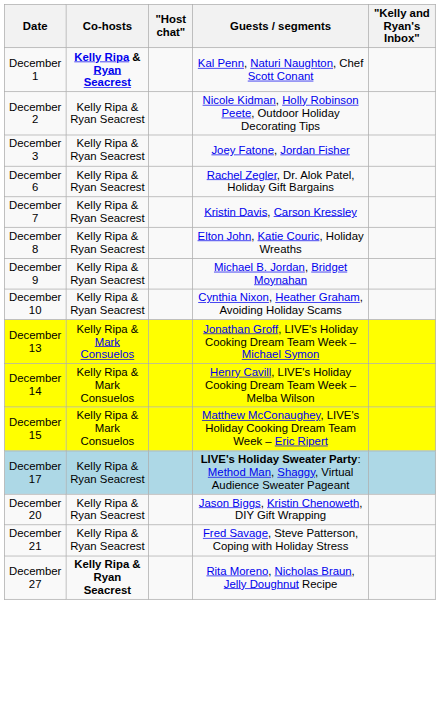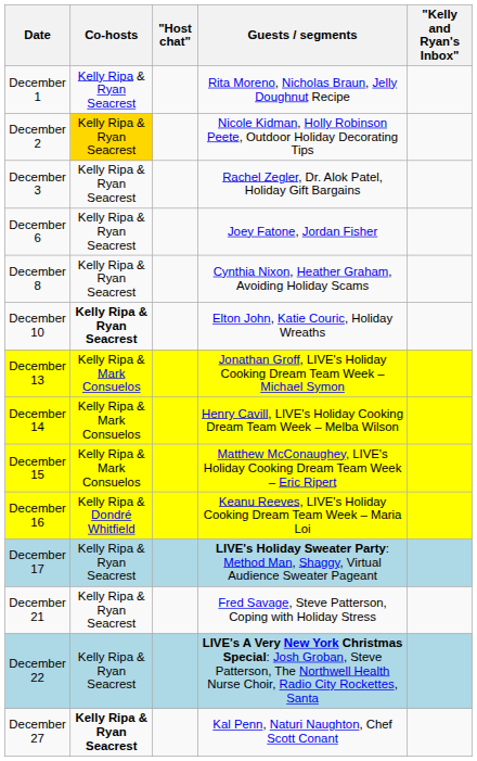 <table class="wikitable sortable" style="text-align:center;">
 <tr>
 <th>Date</th>
 <th>Co-hosts</th>
 <th>"Host chat"</th>
 <th>Guests / segments</th>
 <th>"Kelly and Ryan's Inbox"</th>
 </tr>
 <tr>
 <td>December 1</td>
-<td><strong><a href='#'>Kelly Ripa</a> & <a href='#'>Ryan Seacrest</a></strong></td>
+<td><a href='#'>Kelly Ripa</a> & <a href='#'>Ryan Seacrest</a></td>
 <td></td>
-<td><a href='#'>Kal Penn</a>, <a href='#'>Naturi Naughton</a>, Chef <a href='#'>Scott Conant</a></td>
+<td><a href='#'>Rita Moreno</a>, <a href='#'>Nicholas Braun</a>, <a href='#'>Jelly Doughnut</a> Recipe</td>
 <td></td>
 </tr>
 <tr>
 <td>December 2</td>
-<td>Kelly Ripa & Ryan Seacrest</td>
+<td style="background: gold;">Kelly Ripa & Ryan Seacrest</td>
 <td></td>
 <td><a href='#'>Nicole Kidman</a>, <a href='#'>Holly Robinson Peete</a>, Outdoor Holiday Decorating Tips</td>
 <td></td>
 </tr>
 <tr>
 <td>December 3</td>
 <td>Kelly Ripa & Ryan Seacrest</td>
 <td></td>
-<td><a href='#'>Joey Fatone</a>, <a href='#'>Jordan Fisher</a></td>
+<td><a href='#'>Rachel Zegler</a>, Dr. Alok Patel, Holiday Gift Bargains</td>
 <td></td>
 </tr>
 <tr>
 <td>December 6</td>
 <td>Kelly Ripa & Ryan Seacrest</td>
 <td></td>
-<td><a href='#'>Rachel Zegler</a>, Dr. Alok Patel, Holiday Gift Bargains</td>
-<td></td>
-</tr>
-<tr>
-<td>December 7</td>
-<td>Kelly Ripa & Ryan Seacrest</td>
-<td></td>
-<td><a href='#'>Kristin Davis</a>, <a href='#'>Carson Kressley</a></td>
+<td><a href='#'>Joey Fatone</a>, <a href='#'>Jordan Fisher</a></td>
 <td></td>
 </tr>
 <tr>
 <td>December 8</td>
 <td>Kelly Ripa & Ryan Seacrest</td>
 <td></td>
-<td><a href='#'>Elton John</a>, <a href='#'>Katie Couric</a>, Holiday Wreaths</td>
-<td></td>
-</tr>
-<tr>
-<td>December 9</td>
-<td>Kelly Ripa & Ryan Seacrest</td>
-<td></td>
-<td><a href='#'>Michael B. Jordan</a>, <a href='#'>Bridget Moynahan</a></td>
+<td><a href='#'>Cynthia Nixon</a>, <a href='#'>Heather Graham</a>, Avoiding Holiday Scams</td>
 <td></td>
 </tr>
 <tr>
 <td>December 10</td>
-<td>Kelly Ripa & Ryan Seacrest</td>
+<td><strong>Kelly Ripa & Ryan Seacrest</strong></td>
 <td></td>
-<td><a href='#'>Cynthia Nixon</a>, <a href='#'>Heather Graham</a>, Avoiding Holiday Scams</td>
+<td><a href='#'>Elton John</a>, <a href='#'>Katie Couric</a>, Holiday Wreaths</td>
 <td></td>
 </tr>
 <tr style="background:yellow;">
 <td>December 13</td>
 <td>Kelly Ripa & <a href='#'>Mark Consuelos</a></td>
 <td></td>
 <td><a href='#'>Jonathan Groff</a>, LIVE's Holiday Cooking Dream Team Week – <a href='#'>Michael Symon</a></td>
 <td></td>
 </tr>
 <tr style="background:yellow;">
 <td>December 14</td>
 <td>Kelly Ripa & Mark Consuelos</td>
 <td></td>
 <td><a href='#'>Henry Cavill</a>, LIVE's Holiday Cooking Dream Team Week – Melba Wilson</td>
 <td></td>
 </tr>
 <tr style="background:yellow;">
 <td>December 15</td>
 <td>Kelly Ripa & Mark Consuelos</td>
 <td></td>
 <td><a href='#'>Matthew McConaughey</a>, LIVE's Holiday Cooking Dream Team Week – <a href='#'>Eric Ripert</a></td>
 <td></td>
 </tr>
+<tr style="background:yellow;">
+<td>December 16</td>
+<td>Kelly Ripa & <a href='#'>Dondré Whitfield</a></td>
+<td></td>
+<td><a href='#'>Keanu Reeves</a>, LIVE's Holiday Cooking Dream Team Week – Maria Loi</td>
+<td></td>
+</tr>
 <tr style="background:lightblue;">
 <td>December 17</td>
 <td>Kelly Ripa & Ryan Seacrest</td>
 <td></td>
 <td><strong>LIVE's Holiday Sweater Party</strong>: <a href='#'>Method Man</a>, <a href='#'>Shaggy</a>, Virtual Audience Sweater Pageant</td>
-<td></td>
-</tr>
-<tr>
-<td>December 20</td>
-<td>Kelly Ripa & Ryan Seacrest</td>
-<td></td>
-<td><a href='#'>Jason Biggs</a>, <a href='#'>Kristin Chenoweth</a>, DIY Gift Wrapping</td>
 <td></td>
 </tr>
 <tr>
 <td>December 21</td>
 <td>Kelly Ripa & Ryan Seacrest</td>
 <td></td>
 <td><a href='#'>Fred Savage</a>, Steve Patterson, Coping with Holiday Stress</td>
 <td></td>
 </tr>
+<tr style="background:lightblue;">
+<td>December 22</td>
+<td>Kelly Ripa & Ryan Seacrest</td>
+<td></td>
+<td><strong>LIVE's A Very <a href='#'>New York</a> Christmas Special</strong>: <a href='#'>Josh Groban</a>, Steve Patterson, The <a href='#'>Northwell Health</a> Nurse Choir, <a href='#'>Radio City Rockettes</a>, <a href='#'>Santa</a></td>
+<td></td>
+</tr>
 <tr>
 <td>December 27</td>
 <td><strong>Kelly Ripa & Ryan Seacrest</strong></td>
 <td></td>
-<td><a href='#'>Rita Moreno</a>, <a href='#'>Nicholas Braun</a>, <a href='#'>Jelly Doughnut</a> Recipe</td>
+<td><a href='#'>Kal Penn</a>, <a href='#'>Naturi Naughton</a>, Chef <a href='#'>Scott Conant</a></td>
 <td></td>
 </tr>
 </table>
